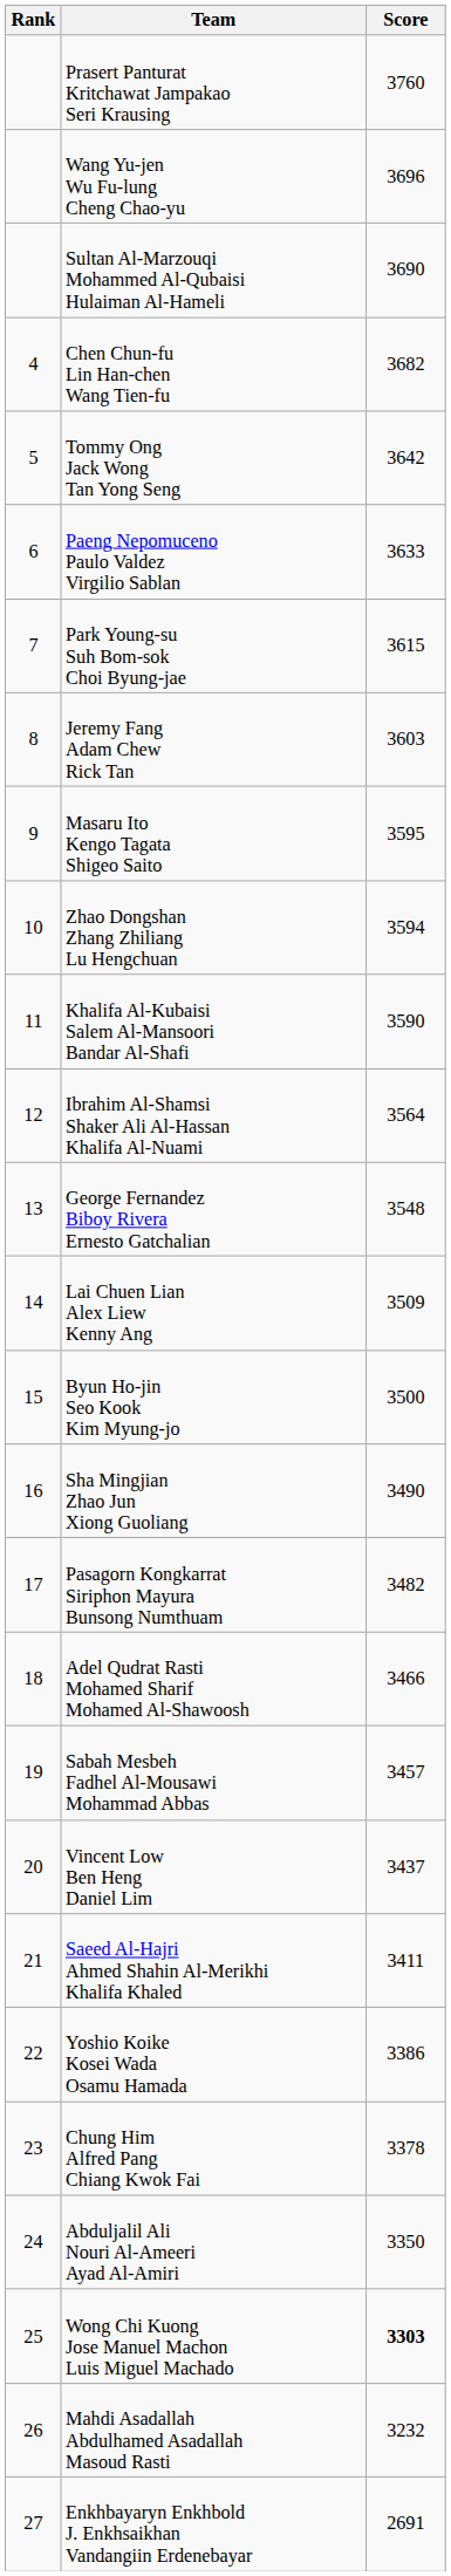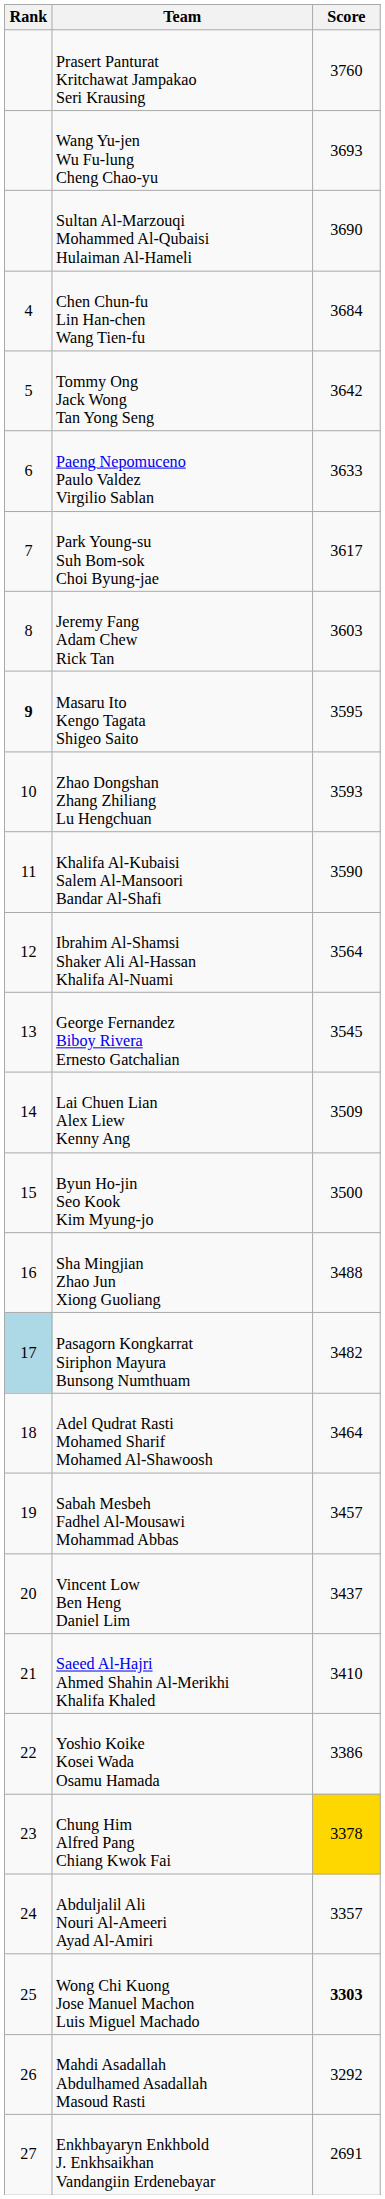 <table class=wikitable style="text-align:center">
 <tr>
 <th width=40>Rank</th>
 <th width=250>Team</th>
 <th width=60>Score</th>
 </tr>
 <tr>
 <td></td>
 <td align=left><br>Prasert Panturat<br>Kritchawat Jampakao<br>Seri Krausing</td>
 <td>3760</td>
 </tr>
 <tr>
 <td></td>
 <td align=left><br>Wang Yu-jen<br>Wu Fu-lung<br>Cheng Chao-yu</td>
-<td>3696</td>
+<td>3693</td>
 </tr>
 <tr>
 <td></td>
 <td align=left><br>Sultan Al-Marzouqi<br>Mohammed Al-Qubaisi<br>Hulaiman Al-Hameli</td>
 <td>3690</td>
 </tr>
 <tr>
 <td>4</td>
 <td align=left><br>Chen Chun-fu<br>Lin Han-chen<br>Wang Tien-fu</td>
-<td>3682</td>
+<td>3684</td>
 </tr>
 <tr>
 <td>5</td>
 <td align=left><br>Tommy Ong<br>Jack Wong<br>Tan Yong Seng</td>
 <td>3642</td>
 </tr>
 <tr>
 <td>6</td>
 <td align=left><br><a href='#'>Paeng Nepomuceno</a><br>Paulo Valdez<br>Virgilio Sablan</td>
 <td>3633</td>
 </tr>
 <tr>
 <td>7</td>
 <td align=left><br>Park Young-su<br>Suh Bom-sok<br>Choi Byung-jae</td>
-<td>3615</td>
+<td>3617</td>
 </tr>
 <tr>
 <td>8</td>
 <td align=left><br>Jeremy Fang<br>Adam Chew<br>Rick Tan</td>
 <td>3603</td>
 </tr>
 <tr>
-<td>9</td>
+<td><strong>9</strong></td>
 <td align=left><br>Masaru Ito<br>Kengo Tagata<br>Shigeo Saito</td>
 <td>3595</td>
 </tr>
 <tr>
 <td>10</td>
 <td align=left><br>Zhao Dongshan<br>Zhang Zhiliang<br>Lu Hengchuan</td>
-<td>3594</td>
+<td>3593</td>
 </tr>
 <tr>
 <td>11</td>
 <td align=left><br>Khalifa Al-Kubaisi<br>Salem Al-Mansoori<br>Bandar Al-Shafi</td>
 <td>3590</td>
 </tr>
 <tr>
 <td>12</td>
 <td align=left><br>Ibrahim Al-Shamsi<br>Shaker Ali Al-Hassan<br>Khalifa Al-Nuami</td>
 <td>3564</td>
 </tr>
 <tr>
 <td>13</td>
 <td align=left><br>George Fernandez<br><a href='#'>Biboy Rivera</a><br>Ernesto Gatchalian</td>
-<td>3548</td>
+<td>3545</td>
 </tr>
 <tr>
 <td>14</td>
 <td align=left><br>Lai Chuen Lian<br>Alex Liew<br>Kenny Ang</td>
 <td>3509</td>
 </tr>
 <tr>
 <td>15</td>
 <td align=left><br>Byun Ho-jin<br>Seo Kook<br>Kim Myung-jo</td>
 <td>3500</td>
 </tr>
 <tr>
 <td>16</td>
 <td align=left><br>Sha Mingjian<br>Zhao Jun<br>Xiong Guoliang</td>
-<td>3490</td>
+<td>3488</td>
 </tr>
 <tr>
-<td>17</td>
+<td style="background: lightblue;">17</td>
 <td align=left><br>Pasagorn Kongkarrat<br>Siriphon Mayura<br>Bunsong Numthuam</td>
 <td>3482</td>
 </tr>
 <tr>
 <td>18</td>
 <td align=left><br>Adel Qudrat Rasti<br>Mohamed Sharif<br>Mohamed Al-Shawoosh</td>
-<td>3466</td>
+<td>3464</td>
 </tr>
 <tr>
 <td>19</td>
 <td align=left><br>Sabah Mesbeh<br>Fadhel Al-Mousawi<br>Mohammad Abbas</td>
 <td>3457</td>
 </tr>
 <tr>
 <td>20</td>
 <td align=left><br>Vincent Low<br>Ben Heng<br>Daniel Lim</td>
 <td>3437</td>
 </tr>
 <tr>
 <td>21</td>
 <td align=left><br><a href='#'>Saeed Al-Hajri</a><br>Ahmed Shahin Al-Merikhi<br>Khalifa Khaled</td>
-<td>3411</td>
+<td>3410</td>
 </tr>
 <tr>
 <td>22</td>
 <td align=left><br>Yoshio Koike<br>Kosei Wada<br>Osamu Hamada</td>
 <td>3386</td>
 </tr>
 <tr>
 <td>23</td>
 <td align=left><br>Chung Him<br>Alfred Pang<br>Chiang Kwok Fai</td>
-<td>3378</td>
+<td style="background: gold;">3378</td>
 </tr>
 <tr>
 <td>24</td>
 <td align=left><br>Abduljalil Ali<br>Nouri Al-Ameeri<br>Ayad Al-Amiri</td>
-<td>3350</td>
+<td>3357</td>
 </tr>
 <tr>
 <td>25</td>
 <td align=left><br>Wong Chi Kuong<br>Jose Manuel Machon<br>Luis Miguel Machado</td>
 <td><strong>3303</strong></td>
 </tr>
 <tr>
 <td>26</td>
 <td align=left><br>Mahdi Asadallah<br>Abdulhamed Asadallah<br>Masoud Rasti</td>
-<td>3232</td>
+<td>3292</td>
 </tr>
 <tr>
 <td>27</td>
 <td align=left><br>Enkhbayaryn Enkhbold<br>J. Enkhsaikhan<br>Vandangiin Erdenebayar</td>
 <td>2691</td>
 </tr>
 </table>
